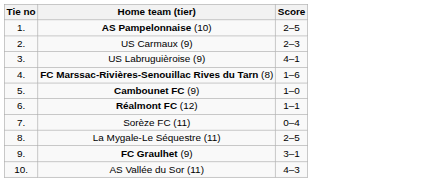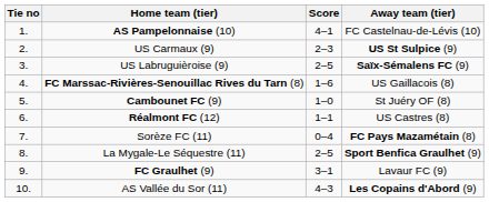 <table class="wikitable" style="text-align: center">
 <tr>
 <th>Tie no</th>
 <th>Home team (tier)</th>
 <th>Score</th>
+<th>Away team (tier)</th>
 </tr>
 <tr>
 <td>1.</td>
 <td><strong>AS Pampelonnaise</strong> (10)</td>
-<td>2–5</td>
+<td>4–1</td>
+<td>FC Castelnau-de-Lévis (10)</td>
 </tr>
 <tr>
 <td>2.</td>
 <td>US Carmaux (9)</td>
 <td>2–3</td>
+<td><strong>US St Sulpice</strong> (9)</td>
 </tr>
 <tr>
 <td>3.</td>
 <td>US Labruguièroise (9)</td>
-<td>4–1</td>
+<td>2–5</td>
+<td><strong>Saïx-Sémalens FC</strong> (9)</td>
 </tr>
 <tr>
 <td>4.</td>
 <td><strong>FC Marssac-Rivières-Senouillac Rives du Tarn</strong> (8)</td>
 <td>1–6</td>
+<td>US Gaillacois (8)</td>
 </tr>
 <tr>
 <td>5.</td>
 <td><strong>Cambounet FC</strong> (9)</td>
 <td>1–0</td>
+<td>St Juéry OF (8)</td>
 </tr>
 <tr>
 <td>6.</td>
 <td><strong>Réalmont FC</strong> (12)</td>
 <td>1–1 </td>
+<td>US Castres (8)</td>
 </tr>
 <tr>
 <td>7.</td>
 <td>Sorèze FC (11)</td>
 <td>0–4</td>
+<td><strong>FC Pays Mazamétain</strong> (8)</td>
 </tr>
 <tr>
 <td>8.</td>
 <td>La Mygale-Le Séquestre (11)</td>
 <td>2–5</td>
+<td><strong>Sport Benfica Graulhet</strong> (9)</td>
 </tr>
 <tr>
 <td>9.</td>
 <td><strong>FC Graulhet</strong> (9)</td>
 <td>3–1</td>
+<td>Lavaur FC (9)</td>
 </tr>
 <tr>
 <td>10.</td>
 <td>AS Vallée du Sor (11)</td>
 <td>4–3</td>
+<td><strong>Les Copains d'Abord</strong> (9)</td>
 </tr>
 </table>
